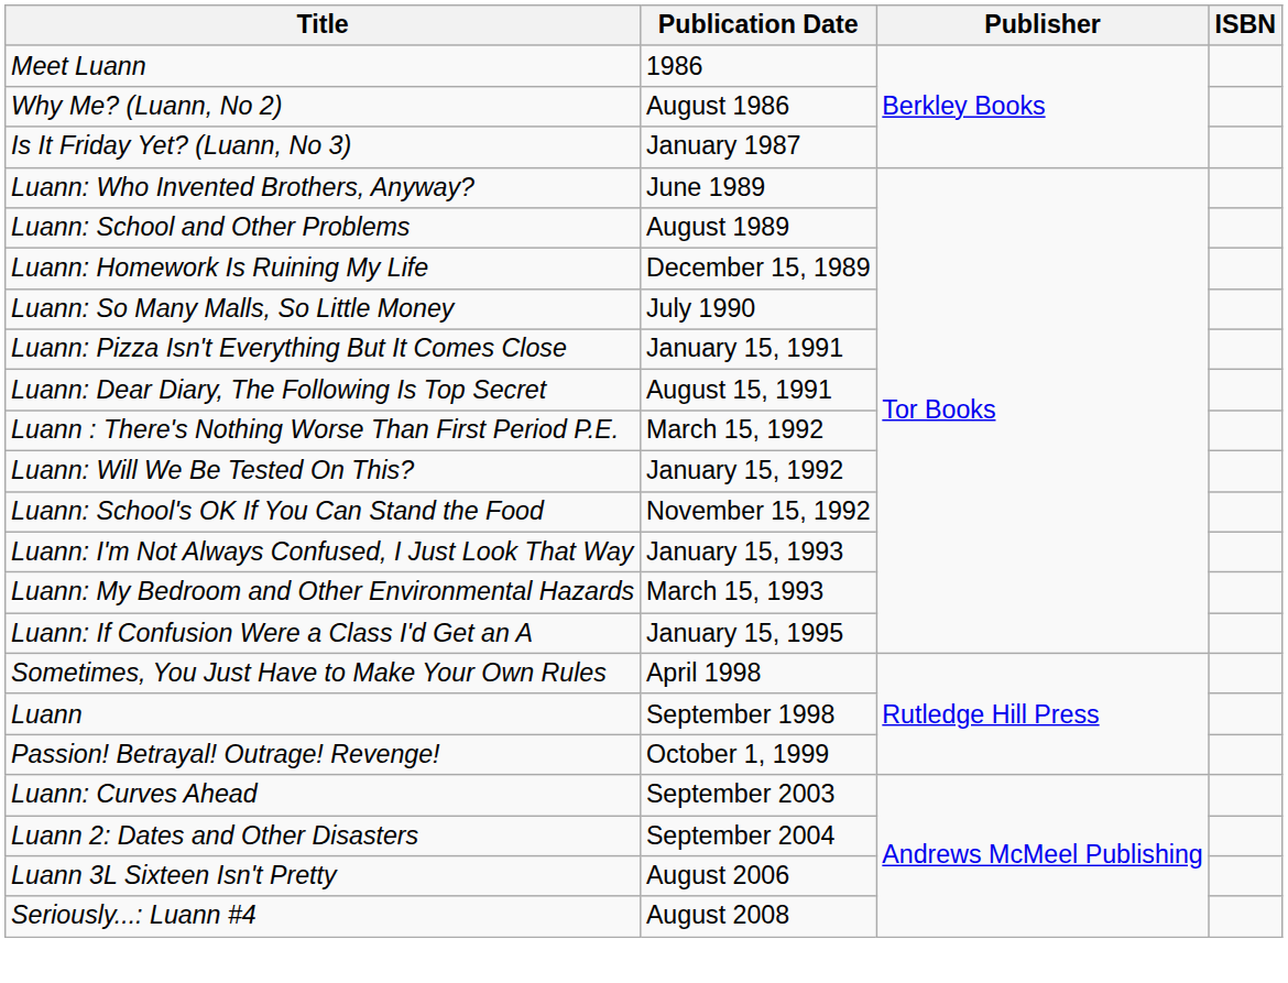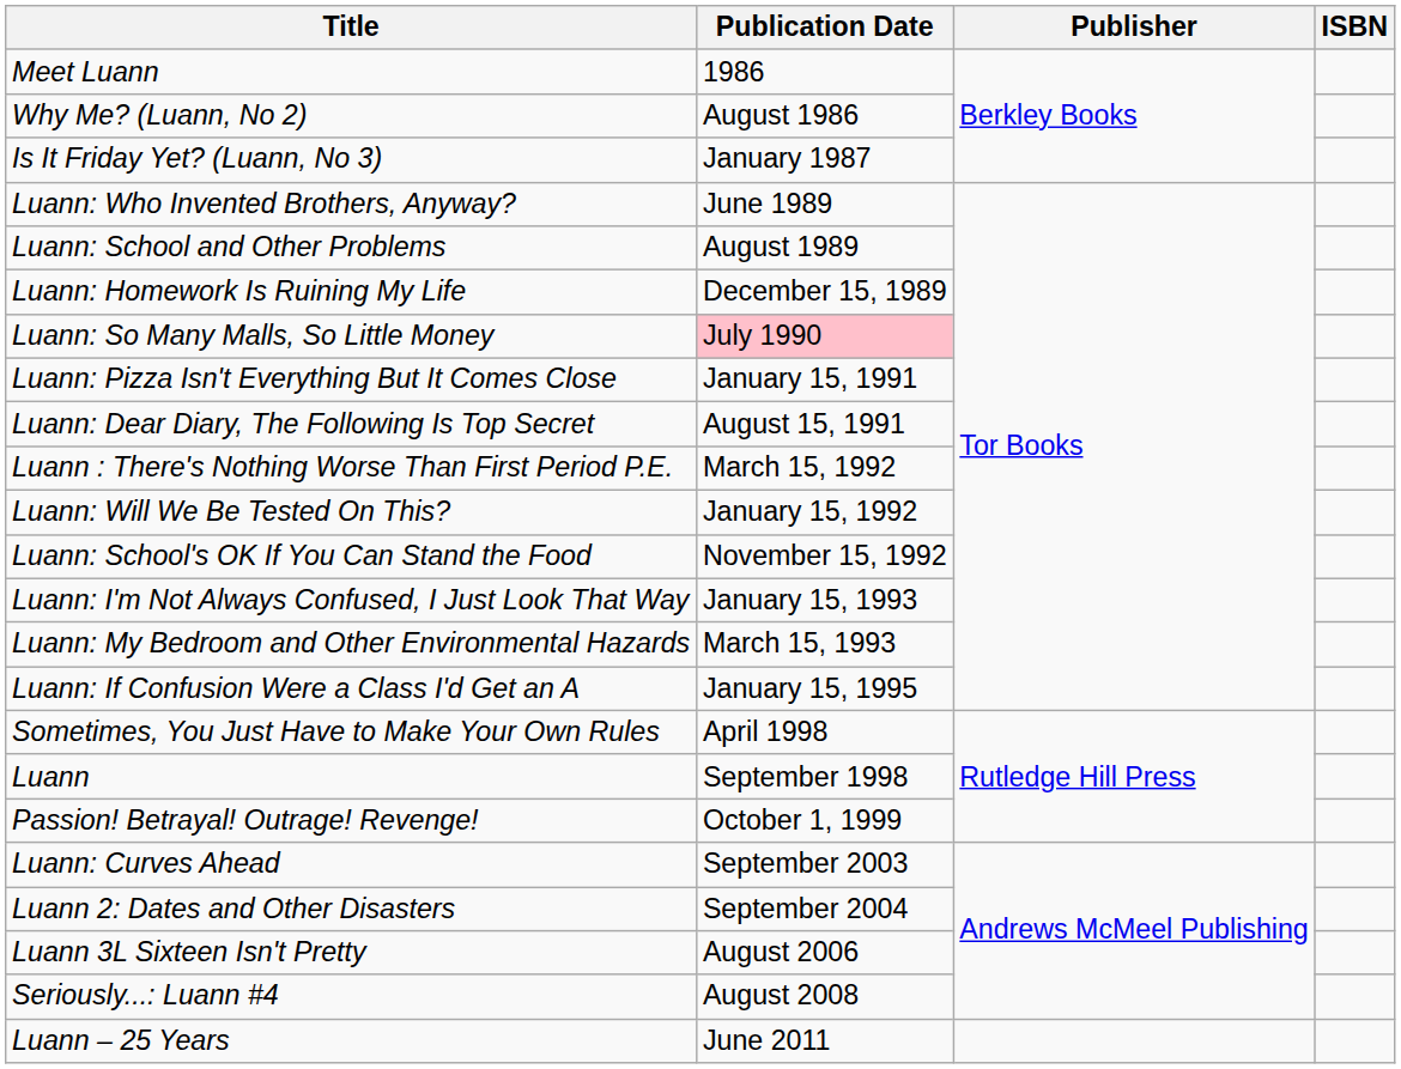 <table class="wikitable">
 <tr>
 <th>Title</th>
 <th>Publication Date</th>
 <th>Publisher</th>
 <th>ISBN</th>
 </tr>
 <tr>
 <td><em>Meet Luann</em></td>
 <td>1986</td>
 <td rowspan="3"><a href='#'>Berkley Books</a></td>
 <td></td>
 </tr>
 <tr>
 <td><em>Why Me? (Luann, No 2)</em></td>
 <td>August 1986</td>
 <td></td>
 </tr>
 <tr>
 <td><em>Is It Friday Yet? (Luann, No 3)</em></td>
 <td>January 1987</td>
 <td></td>
 </tr>
 <tr>
 <td><em>Luann: Who Invented Brothers, Anyway?</em></td>
 <td>June 1989</td>
 <td rowspan="12"><a href='#'>Tor Books</a></td>
 <td></td>
 </tr>
 <tr>
 <td><em>Luann: School and Other Problems</em></td>
 <td>August 1989</td>
 <td></td>
 </tr>
 <tr>
 <td><em>Luann: Homework Is Ruining My Life</em></td>
 <td>December 15, 1989</td>
 <td></td>
 </tr>
 <tr>
 <td><em>Luann: So Many Malls, So Little Money</em></td>
-<td>July 1990</td>
+<td style="background: pink;">July 1990</td>
 <td></td>
 </tr>
 <tr>
 <td><em>Luann: Pizza Isn't Everything But It Comes Close</em></td>
 <td>January 15, 1991</td>
 <td></td>
 </tr>
 <tr>
 <td><em>Luann: Dear Diary, The Following Is Top Secret</em></td>
 <td>August 15, 1991</td>
 <td></td>
 </tr>
 <tr>
 <td><em>Luann : There's Nothing Worse Than First Period P.E.</em></td>
 <td>March 15, 1992</td>
 <td></td>
 </tr>
 <tr>
 <td><em>Luann: Will We Be Tested On This?</em></td>
 <td>January 15, 1992</td>
 <td></td>
 </tr>
 <tr>
 <td><em>Luann: School's OK If You Can Stand the Food</em></td>
 <td>November 15, 1992</td>
 <td></td>
 </tr>
 <tr>
 <td><em>Luann: I'm Not Always Confused, I Just Look That Way</em></td>
 <td>January 15, 1993</td>
 <td></td>
 </tr>
 <tr>
 <td><em>Luann: My Bedroom and Other Environmental Hazards</em></td>
 <td>March 15, 1993</td>
 <td></td>
 </tr>
 <tr>
 <td><em>Luann: If Confusion Were a Class I'd Get an A</em></td>
 <td>January 15, 1995</td>
 <td></td>
 </tr>
 <tr>
 <td><em>Sometimes, You Just Have to Make Your Own Rules</em></td>
 <td>April 1998</td>
 <td rowspan="3"><a href='#'>Rutledge Hill Press</a></td>
 <td></td>
 </tr>
 <tr>
 <td><em>Luann</em></td>
 <td>September 1998</td>
 <td></td>
 </tr>
 <tr>
 <td><em>Passion! Betrayal! Outrage! Revenge!</em></td>
 <td>October 1, 1999</td>
 <td></td>
 </tr>
 <tr>
 <td><em>Luann: Curves Ahead</em></td>
 <td>September 2003</td>
 <td rowspan="4"><a href='#'>Andrews McMeel Publishing</a></td>
 <td></td>
 </tr>
 <tr>
 <td><em>Luann 2: Dates and Other Disasters</em></td>
 <td>September 2004</td>
 <td></td>
 </tr>
 <tr>
 <td><em>Luann 3L Sixteen Isn't Pretty</em></td>
 <td>August 2006</td>
 <td></td>
 </tr>
 <tr>
 <td><em>Seriously...: Luann #4</em></td>
 <td>August 2008</td>
 <td></td>
 </tr>
+<tr>
+<td><em>Luann – 25 Years</em></td>
+<td>June 2011</td>
+<td></td>
+<td></td>
+</tr>
 </table>
